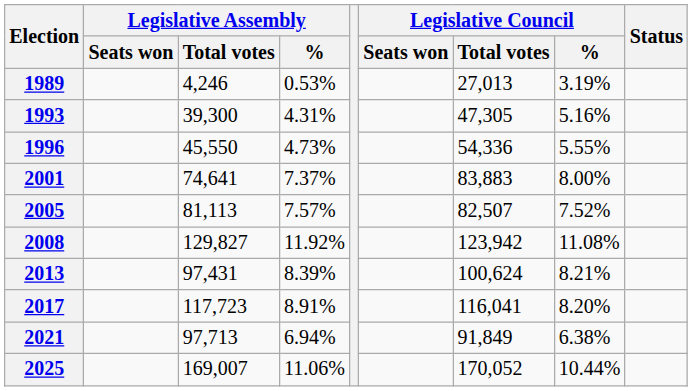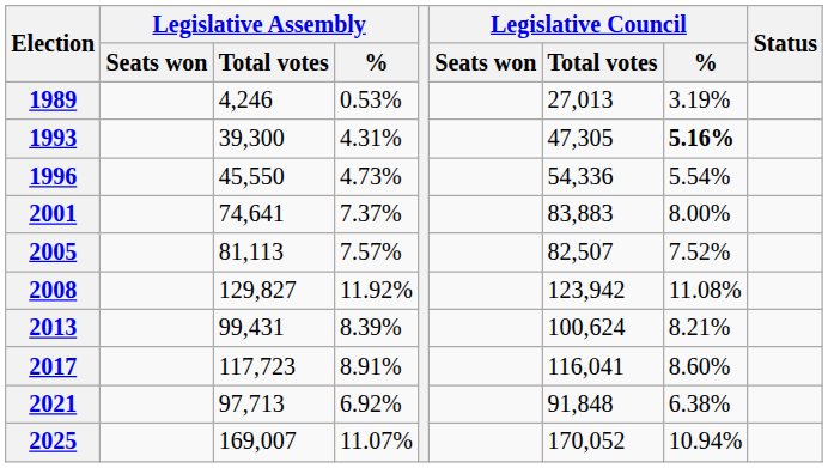 <table class="wikitable">
 <tr>
 <th rowspan=2>Election</th>
 <th colspan=3><a href='#'>Legislative Assembly</a></th>
 <th rowspan=12></th>
 <th colspan=3><a href='#'>Legislative Council</a></th>
 <th rowspan=2>Status</th>
 </tr>
 <tr>
 <th>Seats won</th>
 <th>Total votes</th>
 <th>%</th>
 <th>Seats won</th>
 <th>Total votes</th>
 <th>%</th>
 </tr>
 <tr>
 <th><a href='#'>1989</a></th>
 <td></td>
 <td>4,246</td>
 <td>0.53%</td>
 <td></td>
 <td>27,013</td>
 <td>3.19%</td>
 <td></td>
 </tr>
 <tr>
 <th><a href='#'>1993</a></th>
 <td></td>
 <td>39,300</td>
 <td>4.31%</td>
 <td></td>
 <td>47,305</td>
-<td>5.16%</td>
+<td><strong>5.16%</strong></td>
 <td></td>
 </tr>
 <tr>
 <th><a href='#'>1996</a></th>
 <td></td>
 <td>45,550</td>
 <td>4.73%</td>
 <td></td>
 <td>54,336</td>
-<td>5.55%</td>
+<td>5.54%</td>
 <td></td>
 </tr>
 <tr>
 <th><a href='#'>2001</a></th>
 <td></td>
 <td>74,641</td>
 <td>7.37%</td>
 <td></td>
 <td>83,883</td>
 <td>8.00%</td>
 <td></td>
 </tr>
 <tr>
 <th><a href='#'>2005</a></th>
 <td></td>
 <td>81,113</td>
 <td>7.57%</td>
 <td></td>
 <td>82,507</td>
 <td>7.52%</td>
 <td></td>
 </tr>
 <tr>
 <th><a href='#'>2008</a></th>
 <td></td>
 <td>129,827</td>
 <td>11.92%</td>
 <td></td>
 <td>123,942</td>
 <td>11.08%</td>
 <td></td>
 </tr>
 <tr>
 <th><a href='#'>2013</a></th>
 <td></td>
-<td>97,431</td>
+<td>99,431</td>
 <td>8.39%</td>
 <td></td>
 <td>100,624</td>
 <td>8.21%</td>
 <td></td>
 </tr>
 <tr>
 <th><a href='#'>2017</a></th>
 <td></td>
 <td>117,723</td>
 <td>8.91%</td>
 <td></td>
 <td>116,041</td>
-<td>8.20%</td>
+<td>8.60%</td>
 <td></td>
 </tr>
 <tr>
 <th><a href='#'>2021</a></th>
 <td></td>
 <td>97,713</td>
-<td>6.94%</td>
+<td>6.92%</td>
 <td></td>
-<td>91,849</td>
+<td>91,848</td>
 <td>6.38%</td>
 <td></td>
 </tr>
 <tr>
 <th><a href='#'>2025</a></th>
 <td></td>
 <td>169,007</td>
-<td>11.06%</td>
+<td>11.07%</td>
 <td></td>
 <td>170,052</td>
-<td>10.44%</td>
+<td>10.94%</td>
 <td></td>
 </tr>
 </table>
